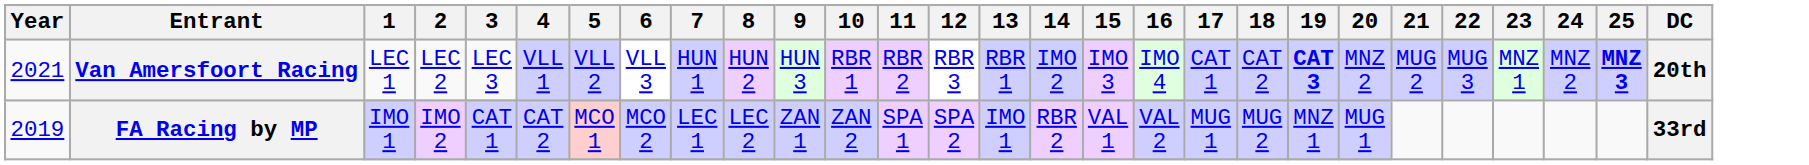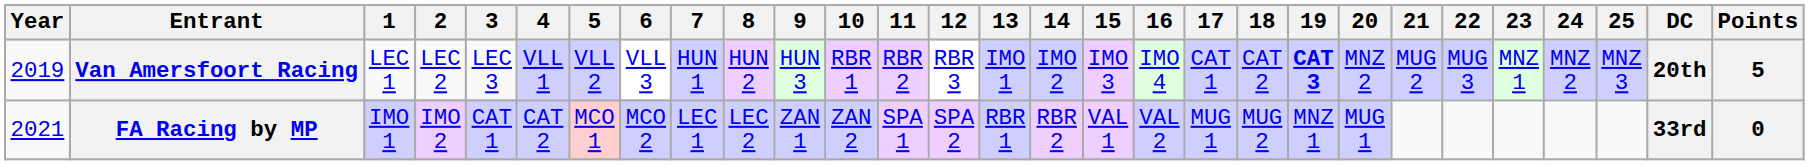 <table class="wikitable" style="text-align:center; font-size:85%">
 <tr>
 <th>Year</th>
 <th>Entrant</th>
 <th>1</th>
 <th>2</th>
 <th>3</th>
 <th>4</th>
 <th>5</th>
 <th>6</th>
 <th>7</th>
 <th>8</th>
 <th>9</th>
 <th>10</th>
 <th>11</th>
 <th>12</th>
 <th>13</th>
 <th>14</th>
 <th>15</th>
 <th>16</th>
 <th>17</th>
 <th>18</th>
 <th>19</th>
 <th>20</th>
 <th>21</th>
 <th>22</th>
 <th>23</th>
 <th>24</th>
 <th>25</th>
 <th>DC</th>
+<th>Points</th>
 </tr>
 <tr>
-<td><a href='#'>2021</a></td>
+<td><a href='#'>2019</a></td>
 <th nowrap><a href='#'>Van Amersfoort Racing</a></th>
 <td style="background:#;"><a href='#'>LEC<br>1</a></td>
 <td style="background:#;"><a href='#'>LEC<br>2</a></td>
 <td style="background:#;"><a href='#'>LEC<br>3</a></td>
 <td style="background:#CFCFFF;"><a href='#'>VLL<br>1</a><br></td>
 <td style="background:#CFCFFF;"><a href='#'>VLL<br>2</a><br></td>
 <td style="background:#FFFFFF;"><a href='#'>VLL<br>3</a><br></td>
 <td style="background:#CFCFFF;"><a href='#'>HUN<br>1</a><br></td>
 <td style="background:#EFCFFF;"><a href='#'>HUN<br>2</a><br></td>
 <td style="background:#DFFFDF;"><a href='#'>HUN<br>3</a><br></td>
 <td style="background:#EFCFFF;"><a href='#'>RBR<br>1</a><br></td>
 <td style="background:#EFCFFF;"><a href='#'>RBR<br>2</a><br></td>
 <td style="background:#FFFFFF;"><a href='#'>RBR<br>3</a><br></td>
-<td style="background:#CFCFFF;"><a href='#'>RBR<br>1</a><br></td>
+<td style="background:#CFCFFF;"><a href='#'>IMO<br>1</a><br></td>
 <td style="background:#CFCFFF;"><a href='#'>IMO<br>2</a><br></td>
 <td style="background:#EFCFFF;"><a href='#'>IMO<br>3</a><br></td>
 <td style="background:#DFFFDF;"><a href='#'>IMO<br>4</a><br></td>
 <td style="background:#CFCFFF;"><a href='#'>CAT<br>1</a><br></td>
 <td style="background:#CFCFFF;"><a href='#'>CAT<br>2</a><br></td>
 <td style="background:#CFCFFF;"><strong><a href='#'>CAT<br>3</a><br></strong></td>
 <td style="background:#CFCFFF;"><a href='#'>MNZ<br>2</a><br></td>
 <td style="background:#CFCFFF;"><a href='#'>MUG<br>2</a><br></td>
 <td style="background:#CFCFFF;"><a href='#'>MUG<br>3</a><br></td>
 <td style="background:#DFFFDF;"><a href='#'>MNZ<br>1</a><br></td>
 <td style="background:#CFCFFF;"><a href='#'>MNZ<br>2</a><br></td>
-<td style="background:#CFCFFF;"><strong><a href='#'>MNZ<br>3</a><br></strong></td>
+<td style="background:#CFCFFF;"><a href='#'>MNZ<br>3</a><br></td>
 <th>20th</th>
+<th>5</th>
 </tr>
 <tr>
-<td><a href='#'>2019</a></td>
+<td><a href='#'>2021</a></td>
 <th nowrap><a href='#'>FA Racing</a> by <a href='#'>MP</a></th>
 <td style="background:#CFCFFF;"><a href='#'>IMO<br>1</a><br></td>
 <td style="background:#EFCFFF;"><a href='#'>IMO<br>2</a><br></td>
 <td style="background:#CFCFFF;"><a href='#'>CAT<br>1</a><br></td>
 <td style="background:#CFCFFF;"><a href='#'>CAT<br>2</a><br></td>
 <td style="background:#FFCFCF;"><a href='#'>MCO<br>1</a><br></td>
 <td style="background:#CFCFFF;"><a href='#'>MCO<br>2</a><br></td>
 <td style="background:#CFCFFF;"><a href='#'>LEC<br>1</a><br></td>
 <td style="background:#CFCFFF;"><a href='#'>LEC<br>2</a><br></td>
 <td style="background:#CFCFFF;"><a href='#'>ZAN<br>1</a><br></td>
 <td style="background:#CFCFFF;"><a href='#'>ZAN<br>2</a><br></td>
 <td style="background:#EFCFFF;"><a href='#'>SPA<br>1</a><br></td>
 <td style="background:#EFCFFF;"><a href='#'>SPA<br>2</a><br></td>
-<td style="background:#CFCFFF;"><a href='#'>IMO<br>1</a><br></td>
+<td style="background:#CFCFFF;"><a href='#'>RBR<br>1</a><br></td>
 <td style="background:#EFCFFF;"><a href='#'>RBR<br>2</a><br></td>
 <td style="background:#EFCFFF;"><a href='#'>VAL<br>1</a><br></td>
 <td style="background:#CFCFFF;"><a href='#'>VAL<br>2</a><br></td>
 <td style="background:#CFCFFF;"><a href='#'>MUG<br>1</a><br></td>
 <td style="background:#CFCFFF;"><a href='#'>MUG<br>2</a><br></td>
 <td style="background:#CFCFFF;"><a href='#'>MNZ<br>1</a><br></td>
 <td style="background:#CFCFFF;"><a href='#'>MUG<br>1</a><br></td>
 <td></td>
 <td></td>
 <td></td>
 <td></td>
 <td></td>
 <th>33rd</th>
+<th>0</th>
 </tr>
 </table>
